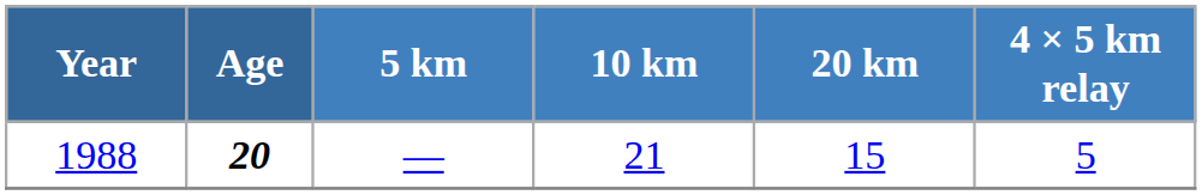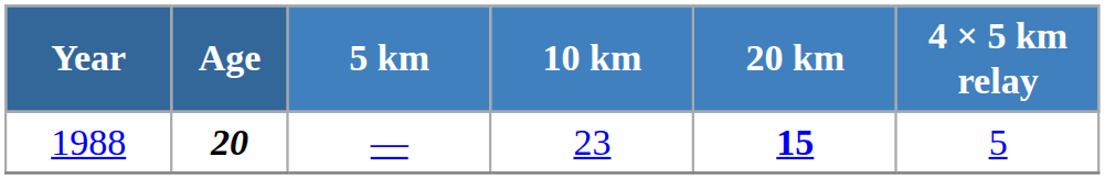 <table class="wikitable" style="font-size:95%; text-align:center; border:grey solid 1px; border-collapse:collapse; background:#ffffff;">
 <tr>
 <th style="background-color:#369; color:white; width:60px;"> Year </th>
 <th style="background-color:#369; color:white; width:40px;"> Age </th>
 <th style="background-color:#4180be; color:white; width:75px;"> 5 km </th>
 <th style="background-color:#4180be; color:white; width:75px;"> 10 km </th>
 <th style="background-color:#4180be; color:white; width:75px;"> 20 km </th>
 <th style="background-color:#4180be; color:white; width:75px;"> 4 × 5 km <br> relay </th>
 </tr>
 <tr>
 <td><a href='#'>1988</a></td>
 <td><strong><em>20</em></strong></td>
 <td><a href='#'>—</a></td>
-<td><a href='#'>21</a></td>
-<td><a href='#'>15</a></td>
+<td><a href='#'>23</a></td>
+<td><strong><a href='#'>15</a></strong></td>
 <td><a href='#'>5</a></td>
 </tr>
 <tr>
 </tr>
 </table>
